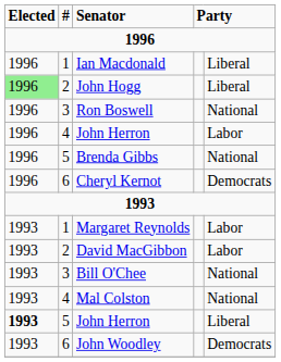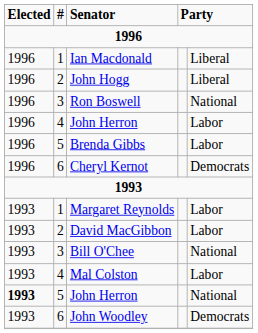 <table class="wikitable floatright">
 <tr>
 <td><strong>Elected</strong></td>
 <td><strong>#</strong></td>
 <td><strong>Senator</strong></td>
 <td colspan="2"><strong>Party</strong></td>
 </tr>
 <tr>
 <td style="text-align:center;" colspan="5"><strong>1996</strong></td>
 </tr>
 <tr>
 <td>1996</td>
 <td>1</td>
 <td><a href='#'>Ian Macdonald</a></td>
 <td> </td>
 <td>Liberal</td>
 </tr>
 <tr>
-<td style="background: lightgreen;">1996</td>
+<td>1996</td>
 <td>2</td>
 <td><a href='#'>John Hogg</a></td>
 <td> </td>
 <td>Liberal</td>
 </tr>
 <tr>
 <td>1996</td>
 <td>3</td>
 <td><a href='#'>Ron Boswell</a></td>
 <td> </td>
 <td>National</td>
 </tr>
 <tr>
 <td>1996</td>
 <td>4</td>
 <td><a href='#'>John Herron</a></td>
 <td> </td>
 <td>Labor</td>
 </tr>
 <tr>
 <td>1996</td>
 <td>5</td>
 <td><a href='#'>Brenda Gibbs</a></td>
 <td> </td>
-<td>National</td>
+<td>Labor</td>
 </tr>
 <tr>
 <td>1996</td>
 <td>6</td>
 <td><a href='#'>Cheryl Kernot</a></td>
 <td> </td>
 <td>Democrats</td>
 </tr>
 <tr>
 <td style="text-align:center;" colspan="5"><strong>1993</strong></td>
 </tr>
 <tr>
 <td>1993</td>
 <td>1</td>
 <td><a href='#'>Margaret Reynolds</a></td>
 <td> </td>
 <td>Labor</td>
 </tr>
 <tr>
 <td>1993</td>
 <td>2</td>
 <td><a href='#'>David MacGibbon</a></td>
 <td> </td>
 <td>Labor</td>
 </tr>
 <tr>
 <td>1993</td>
 <td>3</td>
 <td><a href='#'>Bill O'Chee</a></td>
 <td> </td>
 <td>National</td>
 </tr>
 <tr>
 <td>1993</td>
 <td>4</td>
 <td><a href='#'>Mal Colston</a></td>
 <td> </td>
-<td>National</td>
+<td>Labor</td>
 </tr>
 <tr>
 <td><strong>1993</strong></td>
 <td>5</td>
 <td><a href='#'>John Herron</a></td>
 <td> </td>
-<td>Liberal</td>
+<td>National</td>
 </tr>
 <tr>
 <td>1993</td>
 <td>6</td>
 <td><a href='#'>John Woodley</a></td>
 <td> </td>
 <td>Democrats</td>
 </tr>
 <tr>
 </tr>
 </table>
